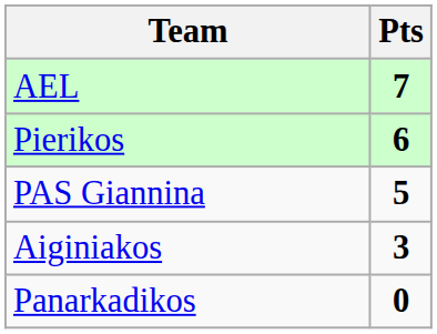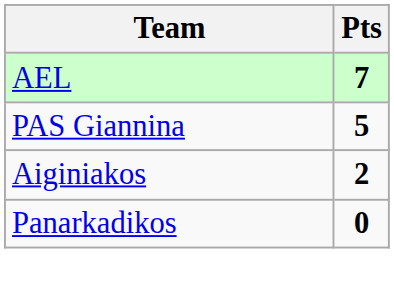 <table class="wikitable" style="text-align: center;">
 <tr>
 <th width=165>Team</th>
 <th width=20>Pts</th>
 </tr>
 <tr bgcolor="#ccffcc">
 <td align=left><a href='#'>AEL</a></td>
 <td><strong>7</strong></td>
 </tr>
-<tr bgcolor="#ccffcc">
-<td align=left><a href='#'>Pierikos</a></td>
-<td><strong>6</strong></td>
-</tr>
 <tr>
 <td align=left><a href='#'>PAS Giannina</a></td>
 <td><strong>5</strong></td>
 </tr>
 <tr>
 <td align=left><a href='#'>Aiginiakos</a></td>
-<td><strong>3</strong></td>
+<td><strong>2</strong></td>
 </tr>
 <tr>
 <td align=left><a href='#'>Panarkadikos</a></td>
 <td><strong>0</strong></td>
 </tr>
 </table>
